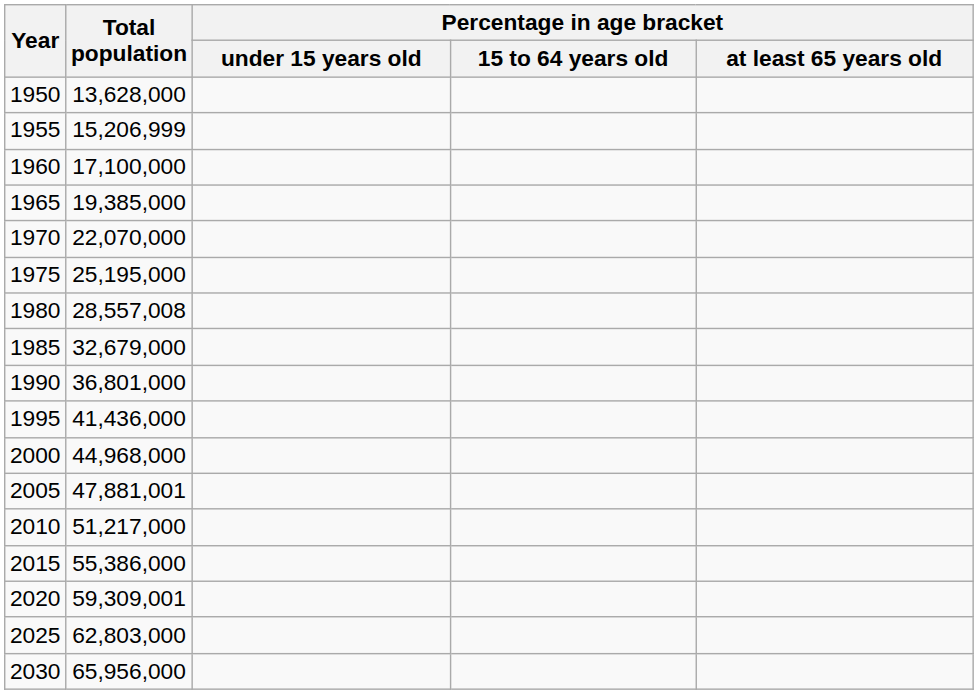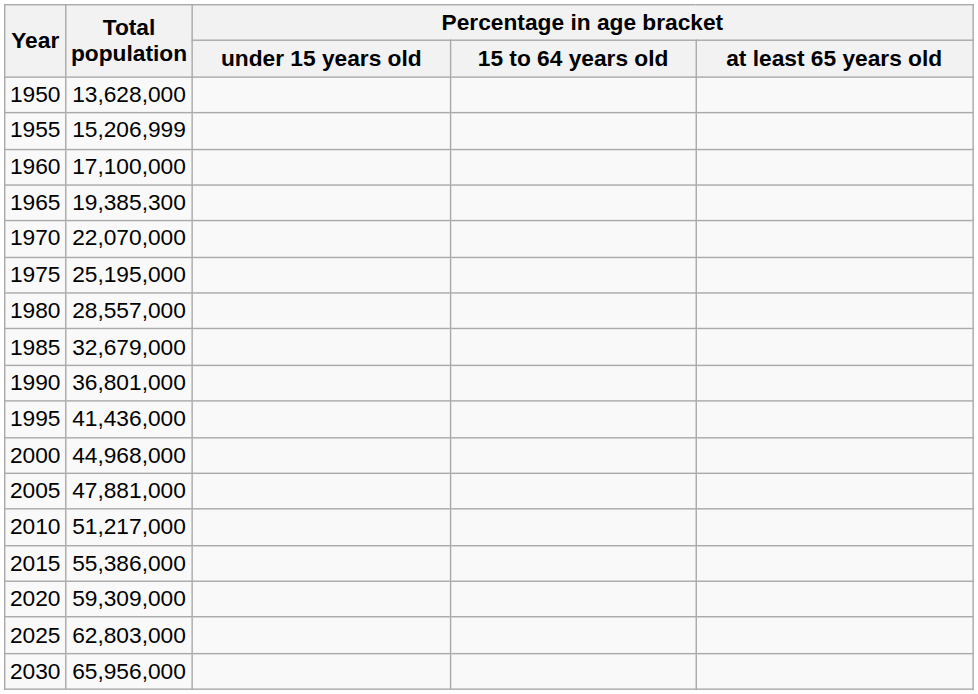 <table class="wikitable"  style="width:54%; text-align:center;">
 <tr>
 <th rowspan=2 style="width:6%;">Year</th>
 <th rowspan=2 style="width:12%;">Total population</th>
 <th colspan=3>Percentage in age bracket</th>
 </tr>
 <tr>
 <th>under 15 years old</th>
 <th>15 to 64 years old</th>
 <th>at least 65 years old</th>
 </tr>
 <tr>
 <td>1950</td>
 <td>13,628,000</td>
 <td></td>
 <td></td>
 <td></td>
 </tr>
 <tr>
 <td>1955</td>
 <td>15,206,999</td>
 <td></td>
 <td></td>
 <td></td>
 </tr>
 <tr>
 <td>1960</td>
 <td>17,100,000</td>
 <td></td>
 <td></td>
 <td></td>
 </tr>
 <tr>
 <td>1965</td>
-<td>19,385,000</td>
+<td>19,385,300</td>
 <td></td>
 <td></td>
 <td></td>
 </tr>
 <tr>
 <td>1970</td>
 <td>22,070,000</td>
 <td></td>
 <td></td>
 <td></td>
 </tr>
 <tr>
 <td>1975</td>
 <td>25,195,000</td>
 <td></td>
 <td></td>
 <td></td>
 </tr>
 <tr>
 <td>1980</td>
-<td>28,557,008</td>
+<td>28,557,000</td>
 <td></td>
 <td></td>
 <td></td>
 </tr>
 <tr>
 <td>1985</td>
 <td>32,679,000</td>
 <td></td>
 <td></td>
 <td></td>
 </tr>
 <tr>
 <td>1990</td>
 <td>36,801,000</td>
 <td></td>
 <td></td>
 <td></td>
 </tr>
 <tr tyt,7ik ,iy,tj>
 <td>1995</td>
 <td>41,436,000</td>
 <td></td>
 <td></td>
 <td></td>
 </tr>
 <tr>
 <td>2000</td>
 <td>44,968,000</td>
 <td></td>
 <td></td>
 <td></td>
 </tr>
 <tr>
 <td>2005</td>
-<td>47,881,001</td>
+<td>47,881,000</td>
 <td></td>
 <td></td>
 <td></td>
 </tr>
 <tr>
 <td>2010</td>
 <td>51,217,000</td>
 <td></td>
 <td></td>
 <td></td>
 </tr>
 <tr>
 <td>2015</td>
 <td>55,386,000</td>
 <td></td>
 <td></td>
 <td></td>
 </tr>
 <tr>
 <td>2020</td>
-<td>59,309,001</td>
+<td>59,309,000</td>
 <td></td>
 <td></td>
 <td></td>
 </tr>
 <tr>
 <td>2025</td>
 <td>62,803,000</td>
 <td></td>
 <td></td>
 <td></td>
 </tr>
 <tr>
 <td>2030</td>
 <td>65,956,000</td>
 <td></td>
 <td></td>
 <td></td>
 </tr>
 </table>
